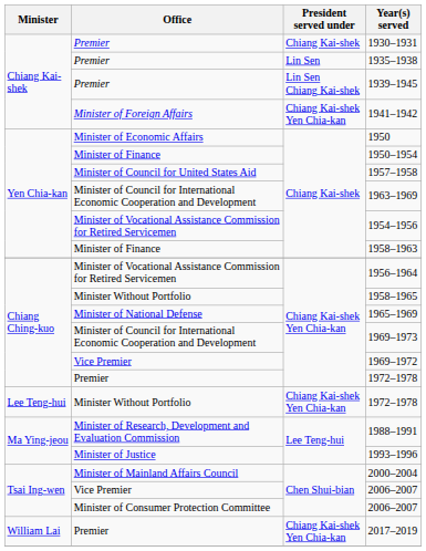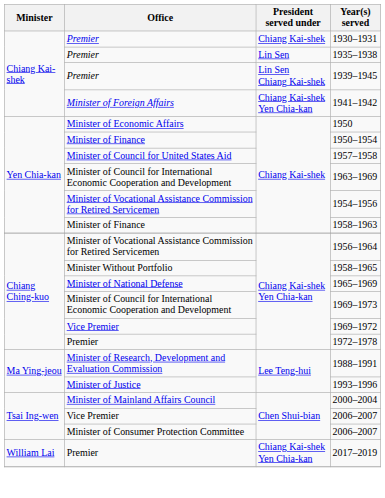 <table class="wikitable">
 <tr>
 <th>Minister</th>
 <th>Office</th>
 <th>President served under</th>
 <th>Year(s) served</th>
 </tr>
 <tr>
 <td rowspan="4"><a href='#'>Chiang Kai-shek</a></td>
 <td><em><a href='#'>Premier</a></em></td>
 <td><a href='#'>Chiang Kai-shek</a></td>
 <td>1930–1931</td>
 </tr>
 <tr>
 <td><em>Premier</em></td>
 <td><a href='#'>Lin Sen</a></td>
 <td>1935–1938</td>
 </tr>
 <tr>
 <td><em>Premier</em></td>
 <td><a href='#'>Lin Sen</a><br><a href='#'>Chiang Kai-shek</a></td>
 <td>1939–1945</td>
 </tr>
 <tr>
 <td><em><a href='#'>Minister of Foreign Affairs</a></em></td>
 <td><a href='#'>Chiang Kai-shek</a><br><a href='#'>Yen Chia-kan</a></td>
 <td>1941–1942</td>
 </tr>
 <tr>
 <td rowspan="6"><a href='#'>Yen Chia-kan</a></td>
 <td><a href='#'>Minister of Economic Affairs</a></td>
 <td rowspan="6"><a href='#'>Chiang Kai-shek</a></td>
 <td>1950</td>
 </tr>
 <tr>
 <td><a href='#'>Minister of Finance</a></td>
 <td>1950–1954</td>
 </tr>
 <tr>
 <td><a href='#'>Minister of Council for United States Aid</a></td>
 <td>1957–1958</td>
 </tr>
 <tr>
 <td>Minister of Council for International Economic Cooperation and Development</td>
 <td>1963–1969</td>
 </tr>
 <tr>
 <td><a href='#'>Minister of Vocational Assistance Commission for Retired Servicemen</a></td>
 <td>1954–1956</td>
 </tr>
 <tr>
 <td>Minister of Finance</td>
 <td>1958–1963</td>
 </tr>
 <tr>
 </tr>
 <tr>
 <td rowspan="6"><a href='#'>Chiang Ching-kuo</a></td>
 <td>Minister of Vocational Assistance Commission for Retired Servicemen</td>
 <td rowspan="6"><a href='#'>Chiang Kai-shek</a><br><a href='#'>Yen Chia-kan</a></td>
 <td>1956–1964</td>
 </tr>
 <tr>
 <td>Minister Without Portfolio</td>
 <td>1958–1965</td>
 </tr>
 <tr>
 <td><a href='#'>Minister of National Defense</a></td>
 <td>1965–1969</td>
 </tr>
 <tr>
 <td>Minister of Council for International Economic Cooperation and Development</td>
 <td>1969–1973</td>
 </tr>
 <tr>
 <td><a href='#'>Vice Premier</a></td>
 <td>1969–1972</td>
 </tr>
 <tr>
 <td>Premier</td>
 <td>1972–1978</td>
 </tr>
 <tr>
-<td><a href='#'>Lee Teng-hui</a></td>
-<td>Minister Without Portfolio</td>
-<td><a href='#'>Chiang Kai-shek</a><br><a href='#'>Yen Chia-kan</a></td>
-<td>1972–1978</td>
-</tr>
-<tr>
 <td rowspan="2"><a href='#'>Ma Ying-jeou</a></td>
 <td><a href='#'>Minister of Research, Development and Evaluation Commission</a></td>
 <td rowspan="2"><a href='#'>Lee Teng-hui</a></td>
 <td>1988–1991</td>
 </tr>
 <tr>
 <td><a href='#'>Minister of Justice</a></td>
 <td>1993–1996</td>
 </tr>
 <tr>
 <td rowspan="3"><a href='#'>Tsai Ing-wen</a></td>
 <td><a href='#'>Minister of Mainland Affairs Council</a></td>
 <td rowspan="3"><a href='#'>Chen Shui-bian</a></td>
 <td>2000–2004</td>
 </tr>
 <tr>
 <td>Vice Premier</td>
 <td>2006–2007</td>
 </tr>
 <tr>
 <td>Minister of Consumer Protection Committee</td>
 <td>2006–2007</td>
 </tr>
 <tr>
 <td><a href='#'>William Lai</a></td>
 <td>Premier</td>
 <td><a href='#'>Chiang Kai-shek</a><br><a href='#'>Yen Chia-kan</a></td>
 <td>2017–2019</td>
 </tr>
 <tr>
 </tr>
 </table>
